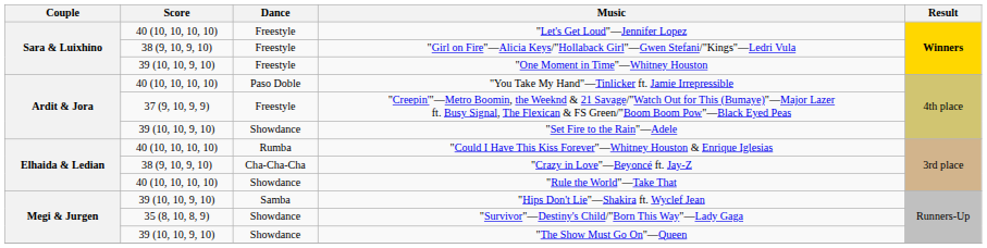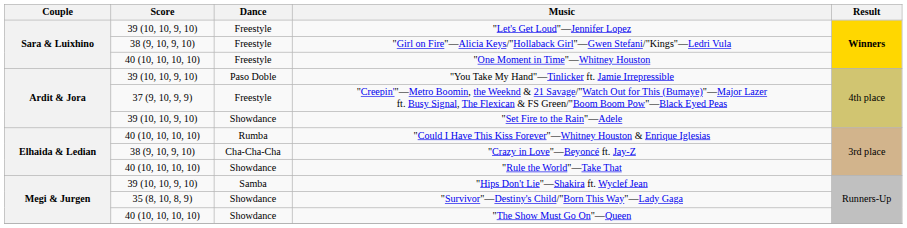 <table class="wikitable sortable" style="text-align:center; width: 90%">
 <tr>
 <th scope="col">Couple</th>
 <th scope="col">Score</th>
 <th scope="col" class="unsortable">Dance</th>
 <th scope="col" class="unsortable">Music</th>
 <th scope="col" class="unsortable">Result</th>
 </tr>
 <tr>
 <th scope="row" rowspan="3">Sara & Luixhino</th>
-<td>40 (10, 10, 10, 10)</td>
+<td>39 (10, 10, 9, 10)</td>
 <td>Freestyle</td>
 <td>"<a href='#'>Let's Get Loud</a>"—<a href='#'>Jennifer Lopez</a></td>
 <td rowspan="3" bgcolor=gold><strong>Winners</strong></td>
 </tr>
 <tr>
 <td>38 (9, 10, 9, 10)</td>
 <td>Freestyle</td>
 <td>"<a href='#'>Girl on Fire</a>"—<a href='#'>Alicia Keys</a>/"<a href='#'>Hollaback Girl</a>"—<a href='#'>Gwen Stefani</a>/"Kings"—<a href='#'>Ledri Vula</a></td>
 </tr>
 <tr>
-<td>39 (10, 10, 9, 10)</td>
+<td>40 (10, 10, 10, 10)</td>
 <td>Freestyle</td>
 <td>"<a href='#'>One Moment in Time</a>"—<a href='#'>Whitney Houston</a></td>
 </tr>
 <tr>
 <th scope="row" rowspan="3">Ardit & Jora</th>
-<td>40 (10, 10, 10, 10)</td>
+<td>39 (10, 10, 9, 10)</td>
 <td>Paso Doble</td>
 <td>"You Take My Hand"—<a href='#'>Tinlicker</a> ft. <a href='#'>Jamie Irrepressible</a></td>
 <td rowspan="3" bgcolor=D1C571>4th place</td>
 </tr>
 <tr>
 <td>37 (9, 10, 9, 9)</td>
 <td>Freestyle</td>
 <td>"<a href='#'>Creepin'</a>"—<a href='#'>Metro Boomin</a>, <a href='#'>the Weeknd</a> & <a href='#'>21 Savage</a>/"<a href='#'>Watch Out for This (Bumaye)</a>"—<a href='#'>Major Lazer</a><br> ft. <a href='#'>Busy Signal</a>, <a href='#'>The Flexican</a> & FS Green/"<a href='#'>Boom Boom Pow</a>"—<a href='#'>Black Eyed Peas</a></td>
 </tr>
 <tr>
 <td>39 (10, 10, 9, 10)</td>
 <td>Showdance</td>
 <td>"<a href='#'>Set Fire to the Rain</a>"—<a href='#'>Adele</a></td>
 </tr>
 <tr>
 <th scope="row" rowspan="3">Elhaida & Ledian</th>
 <td>40 (10, 10, 10, 10)</td>
 <td>Rumba</td>
 <td>"<a href='#'>Could I Have This Kiss Forever</a>"—<a href='#'>Whitney Houston</a> & <a href='#'>Enrique Iglesias</a></td>
 <td rowspan="3" bgcolor=tan>3rd place</td>
 </tr>
 <tr>
 <td>38 (9, 10, 9, 10)</td>
 <td>Cha-Cha-Cha</td>
 <td>"<a href='#'>Crazy in Love</a>"—<a href='#'>Beyoncé</a> ft. <a href='#'>Jay-Z</a></td>
 </tr>
 <tr>
 <td>40 (10, 10, 10, 10)</td>
 <td>Showdance</td>
 <td>"<a href='#'>Rule the World</a>"—<a href='#'>Take That</a></td>
 </tr>
 <tr>
 <th scope="row" rowspan="3">Megi & Jurgen</th>
 <td>39 (10, 10, 9, 10)</td>
 <td>Samba</td>
 <td>"<a href='#'>Hips Don't Lie</a>"—<a href='#'>Shakira</a> ft. <a href='#'>Wyclef Jean</a></td>
 <td rowspan="3" bgcolor=silver>Runners-Up</td>
 </tr>
 <tr>
 <td>35 (8, 10, 8, 9)</td>
 <td>Showdance</td>
 <td>"<a href='#'>Survivor</a>"—<a href='#'>Destiny's Child</a>/"<a href='#'>Born This Way</a>"—<a href='#'>Lady Gaga</a></td>
 </tr>
 <tr>
-<td>39 (10, 10, 9, 10)</td>
+<td>40 (10, 10, 10, 10)</td>
 <td>Showdance</td>
 <td>"<a href='#'>The Show Must Go On</a>"—<a href='#'>Queen</a></td>
 </tr>
 <tr>
 </tr>
 </table>
